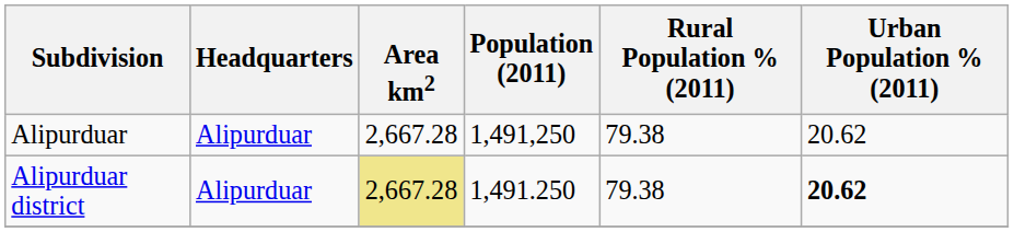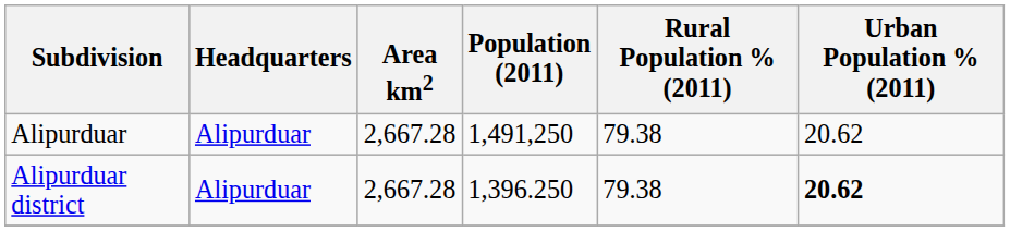 <table class="wikitable sortable">
 <tr>
 <th>Subdivision</th>
 <th>Headquarters</th>
 <th><br>Area<br>km<sup>2</sup></th>
 <th>Population<br>(2011)</th>
 <th>Rural Population %<br>(2011)</th>
 <th>Urban Population % <br>(2011)</th>
 </tr>
 <tr>
 <td>Alipurduar</td>
 <td><a href='#'>Alipurduar</a></td>
 <td>2,667.28</td>
 <td>1,491,250</td>
 <td>79.38</td>
 <td>20.62</td>
 </tr>
 <tr>
 <td><a href='#'>Alipurduar district</a></td>
 <td><a href='#'>Alipurduar</a></td>
-<td style="background: khaki;">2,667.28</td>
-<td>1,491.250</td>
+<td>2,667.28</td>
+<td>1,396.250</td>
 <td>79.38</td>
 <td><strong>20.62</strong></td>
 </tr>
 <tr>
 </tr>
 </table>
